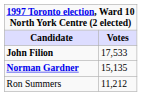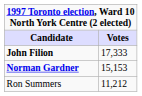 <table class="wikitable">
 <tr>
 <td Colspan="3" align="center"><strong><a href='#'>1997 Toronto election</a>, Ward 10<br>North York Centre (2 elected)</strong></td>
 </tr>
 <tr>
 <th style="background:#ddf; width:150px;">Candidate</th>
 <th style="background:#ddf;">Votes</th>
 </tr>
 <tr>
 <td><strong>John Filion</strong></td>
-<td>17,533</td>
+<td>17,333</td>
 </tr>
 <tr>
 <td><strong><a href='#'>Norman Gardner</a></strong></td>
-<td>15,135</td>
+<td>15,153</td>
 </tr>
 <tr>
 <td>Ron Summers</td>
 <td>11,212</td>
 </tr>
 </table>
